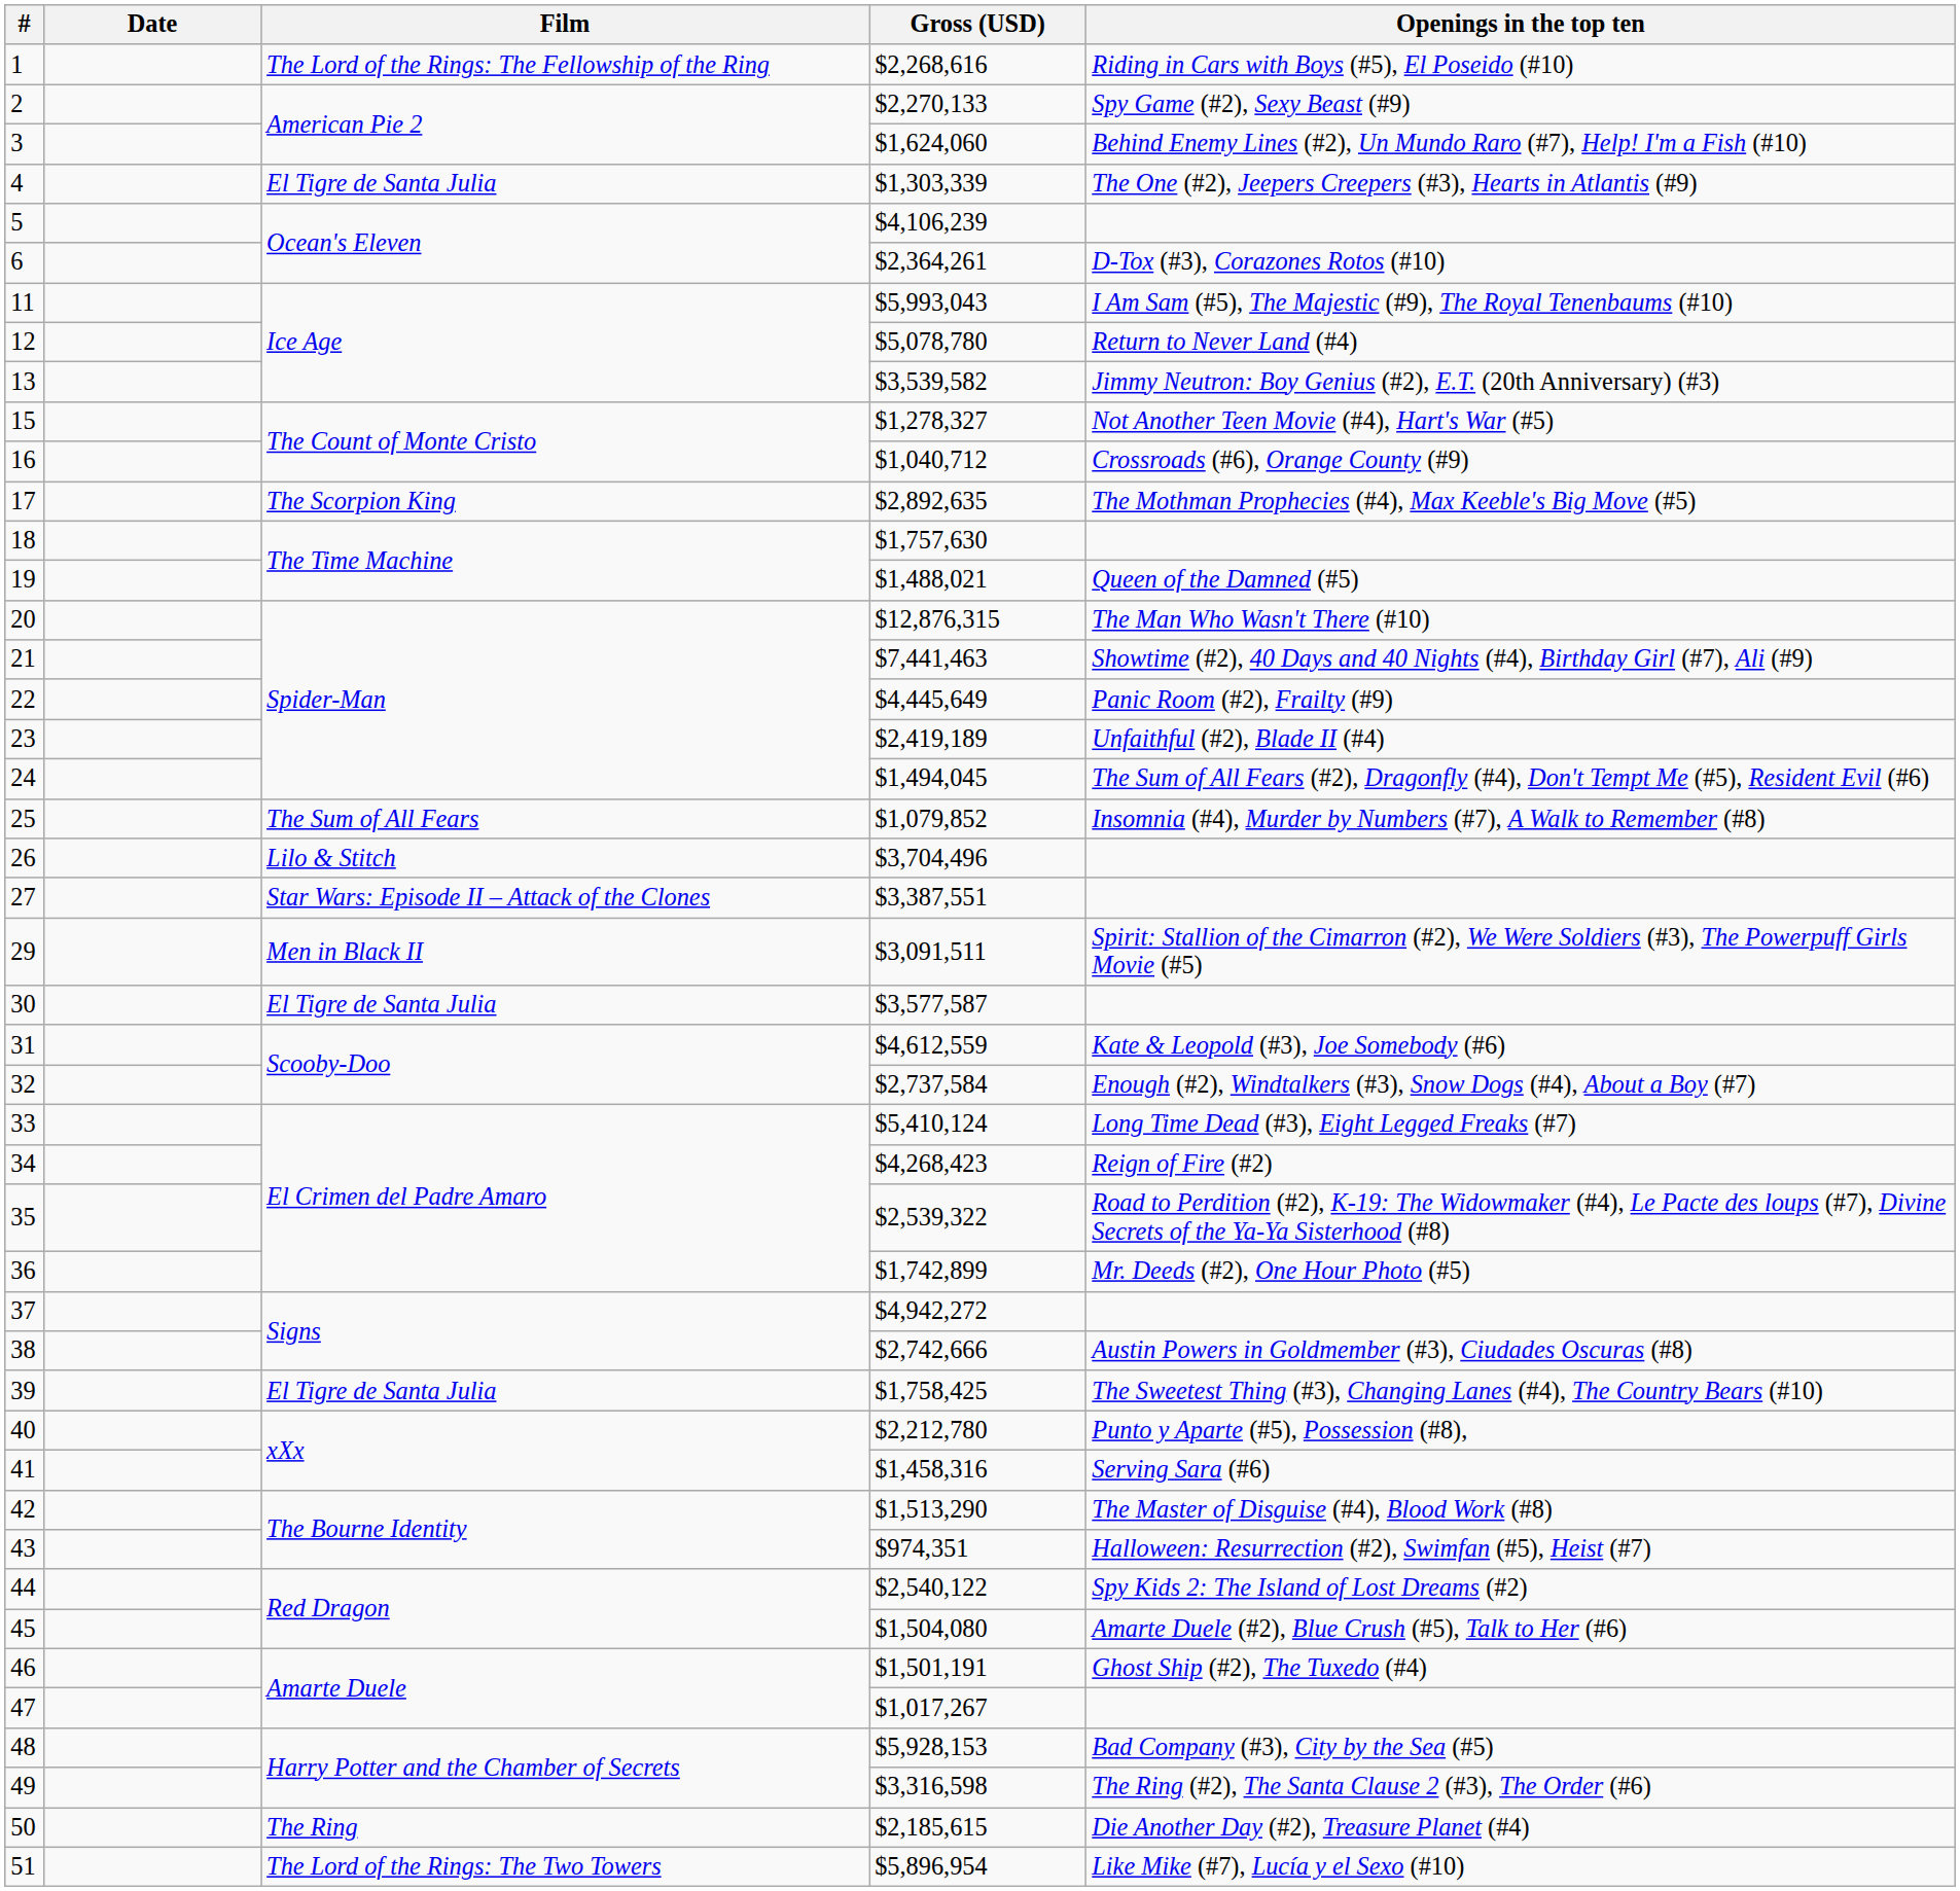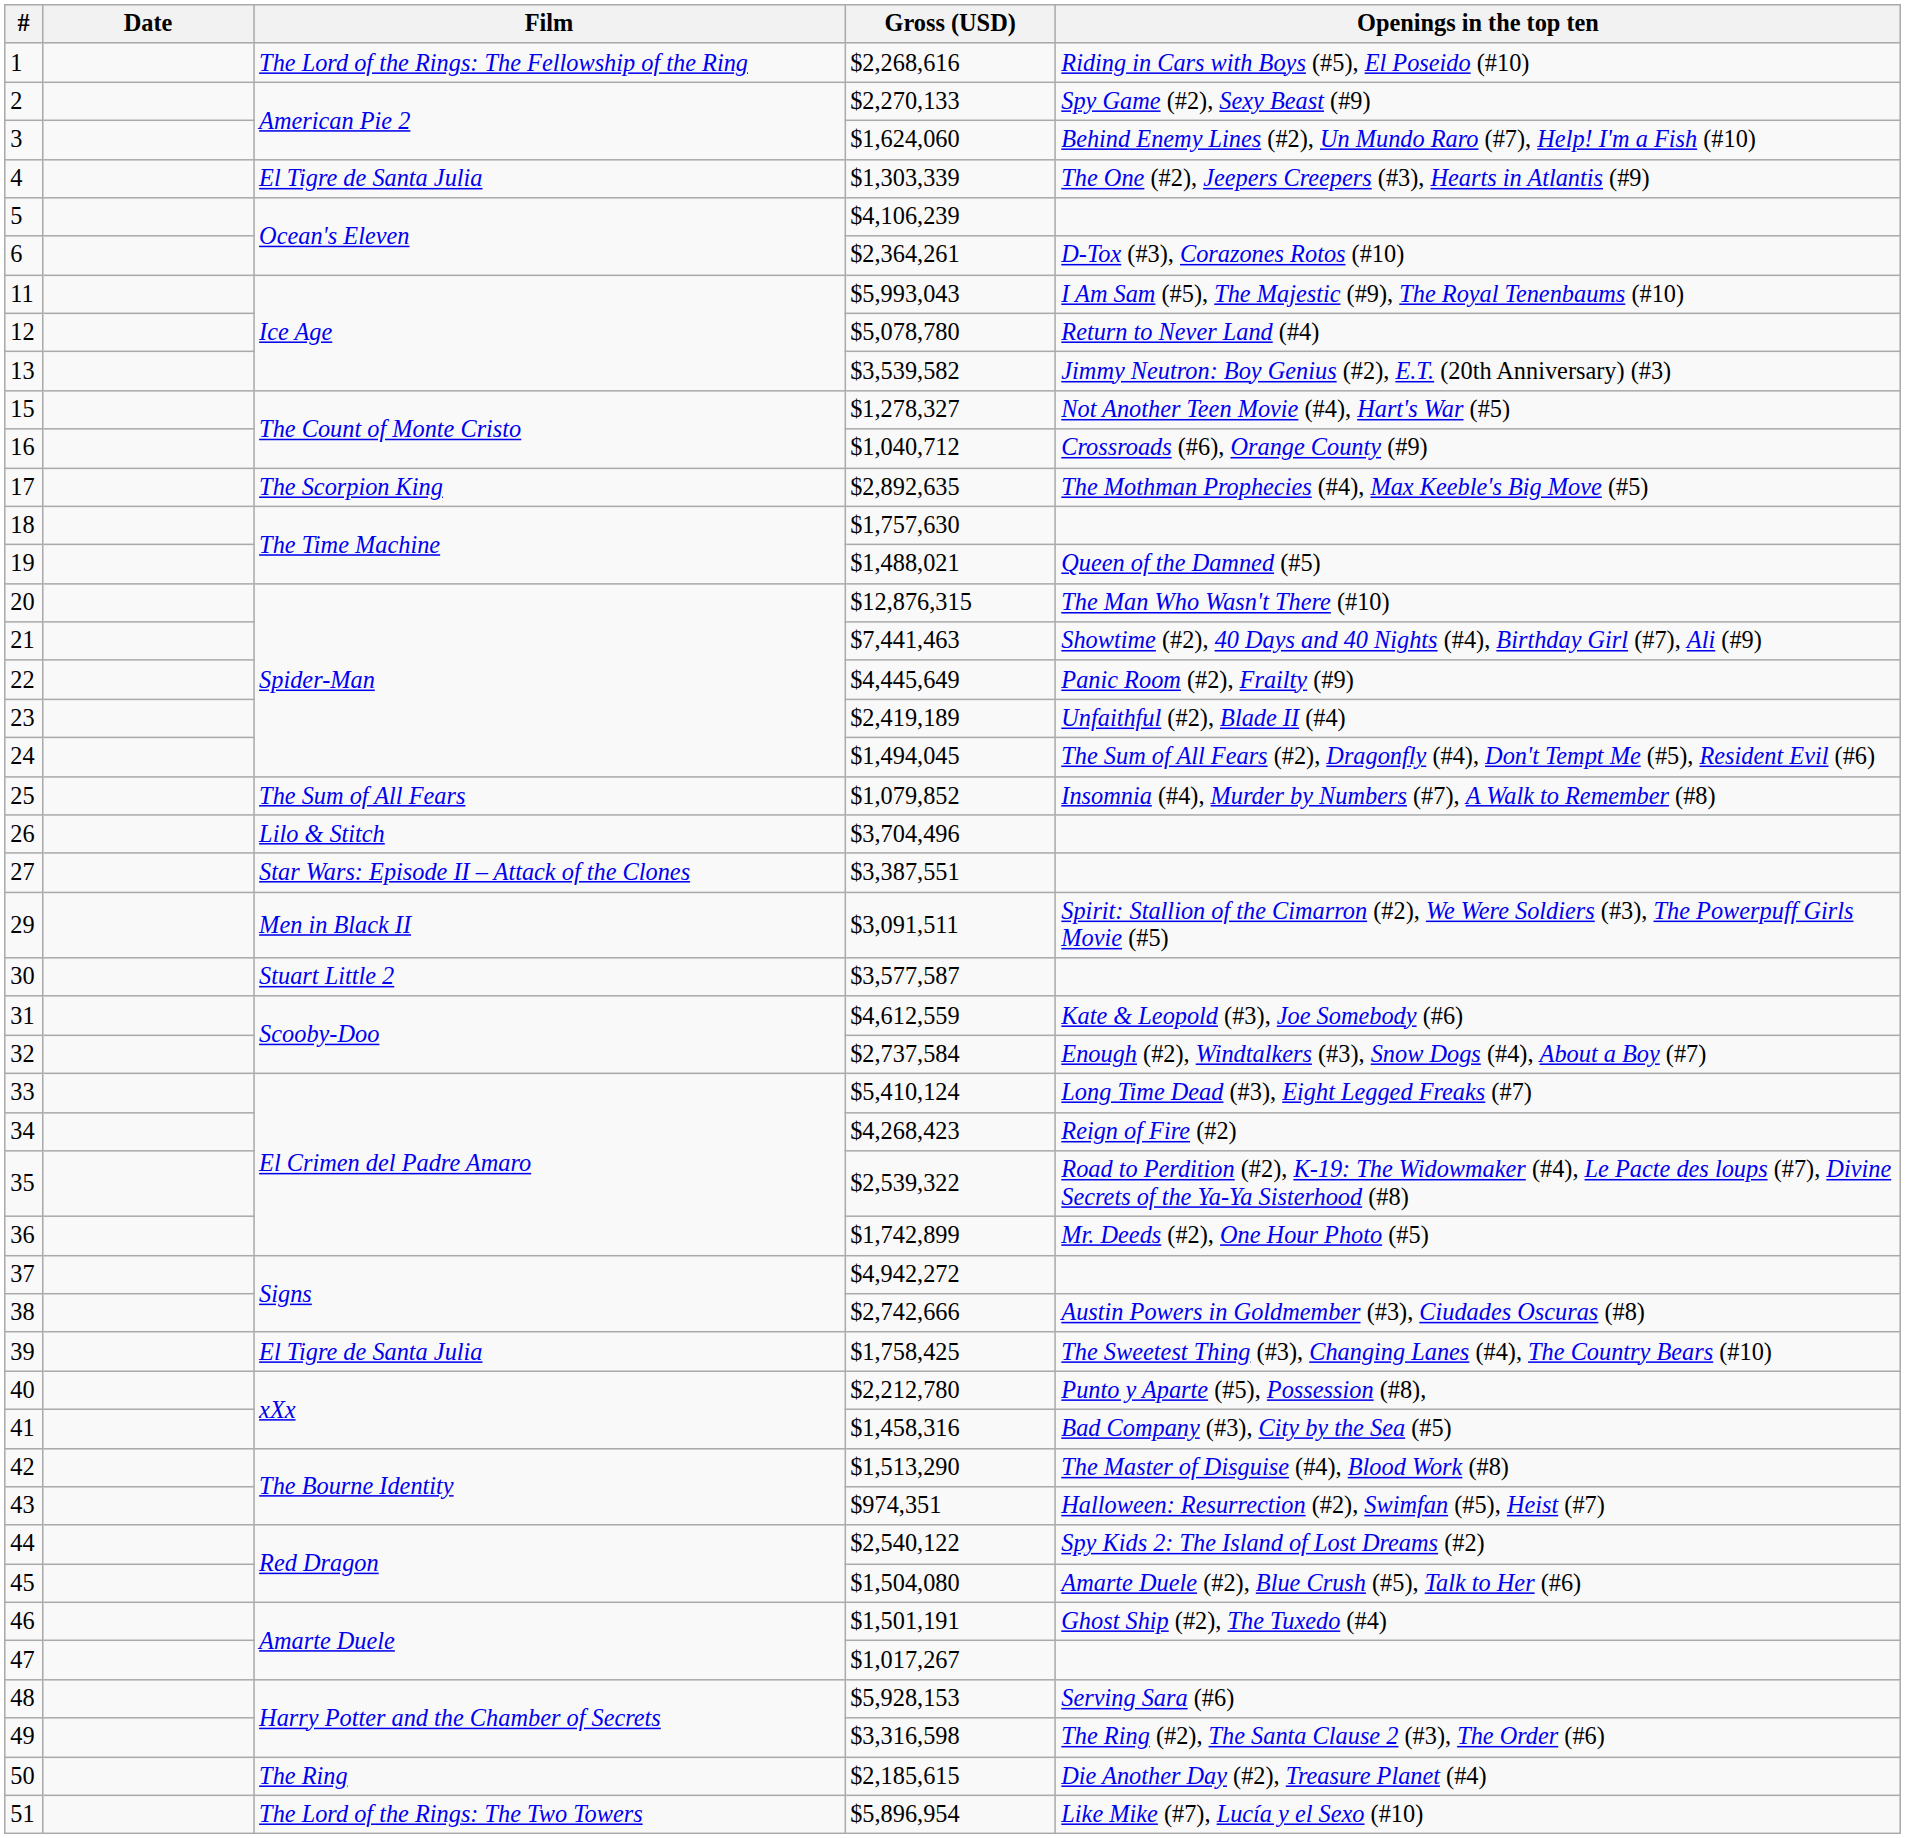 <table class="wikitable sortable">
 <tr>
 <th style="width:1%;">#</th>
 <th style="width:10%;">Date</th>
 <th style="width:28%;">Film</th>
 <th style="width:10%;">Gross (USD)</th>
 <th style="width:40%;">Openings in the top ten</th>
 </tr>
 <tr>
 <td>1</td>
 <td></td>
 <td><em><a href='#'>The Lord of the Rings: The Fellowship of the Ring</a></em></td>
 <td>$2,268,616</td>
 <td><em><a href='#'>Riding in Cars with Boys</a></em> (#5), <em><a href='#'>El Poseido</a></em> (#10)</td>
 </tr>
 <tr>
 <td>2</td>
 <td></td>
 <td rowspan="2"><em><a href='#'>American Pie 2</a></em></td>
 <td>$2,270,133</td>
 <td><em><a href='#'>Spy Game</a></em> (#2), <em><a href='#'>Sexy Beast</a></em> (#9)</td>
 </tr>
 <tr>
 <td>3</td>
 <td></td>
 <td>$1,624,060</td>
 <td><em><a href='#'>Behind Enemy Lines</a></em> (#2), <em><a href='#'>Un Mundo Raro</a></em> (#7), <em><a href='#'>Help! I'm a Fish</a></em> (#10)</td>
 </tr>
 <tr>
 <td>4</td>
 <td></td>
 <td><em><a href='#'>El Tigre de Santa Julia</a></em></td>
 <td>$1,303,339</td>
 <td><em><a href='#'>The One</a></em> (#2), <em><a href='#'>Jeepers Creepers</a></em> (#3), <em><a href='#'>Hearts in Atlantis</a></em> (#9)</td>
 </tr>
 <tr>
 <td>5</td>
 <td></td>
 <td rowspan="2"><em><a href='#'>Ocean's Eleven</a></em></td>
 <td>$4,106,239</td>
 <td></td>
 </tr>
 <tr>
 <td>6</td>
 <td></td>
 <td>$2,364,261</td>
 <td><em><a href='#'>D-Tox</a></em> (#3), <em><a href='#'>Corazones Rotos</a></em> (#10)</td>
 </tr>
 <tr>
 <td>11</td>
 <td></td>
 <td rowspan="3"><em><a href='#'>Ice Age</a></em></td>
 <td>$5,993,043</td>
 <td><em><a href='#'>I Am Sam</a></em> (#5), <em><a href='#'>The Majestic</a></em> (#9), <em><a href='#'>The Royal Tenenbaums</a></em> (#10)</td>
 </tr>
 <tr>
 <td>12</td>
 <td></td>
 <td>$5,078,780</td>
 <td><em><a href='#'>Return to Never Land</a></em> (#4)</td>
 </tr>
 <tr>
 <td>13</td>
 <td></td>
 <td>$3,539,582</td>
 <td><em><a href='#'>Jimmy Neutron: Boy Genius</a></em> (#2), <em><a href='#'>E.T.</a></em> (20th Anniversary) (#3)</td>
 </tr>
 <tr>
 <td>15</td>
 <td></td>
 <td rowspan="2"><em><a href='#'>The Count of Monte Cristo</a></em></td>
 <td>$1,278,327</td>
 <td><em><a href='#'>Not Another Teen Movie</a></em> (#4), <em><a href='#'>Hart's War</a></em> (#5)</td>
 </tr>
 <tr>
 <td>16</td>
 <td></td>
 <td>$1,040,712</td>
 <td><em><a href='#'>Crossroads</a></em> (#6), <em><a href='#'>Orange County</a></em> (#9)</td>
 </tr>
 <tr>
 <td>17</td>
 <td></td>
 <td><em><a href='#'>The Scorpion King</a></em></td>
 <td>$2,892,635</td>
 <td><em><a href='#'>The Mothman Prophecies</a></em> (#4), <em><a href='#'>Max Keeble's Big Move</a></em> (#5)</td>
 </tr>
 <tr>
 <td>18</td>
 <td></td>
 <td rowspan="2"><em><a href='#'>The Time Machine</a></em></td>
 <td>$1,757,630</td>
 <td></td>
 </tr>
 <tr>
 <td>19</td>
 <td></td>
 <td>$1,488,021</td>
 <td><em><a href='#'>Queen of the Damned</a></em> (#5)</td>
 </tr>
 <tr>
 <td>20</td>
 <td></td>
 <td rowspan="5"><em><a href='#'>Spider-Man</a></em></td>
 <td>$12,876,315</td>
 <td><em><a href='#'>The Man Who Wasn't There</a></em> (#10)</td>
 </tr>
 <tr>
 <td>21</td>
 <td></td>
 <td>$7,441,463</td>
 <td><em><a href='#'>Showtime</a></em> (#2), <em><a href='#'>40 Days and 40 Nights</a></em> (#4), <em><a href='#'>Birthday Girl</a></em> (#7), <em><a href='#'>Ali</a></em> (#9)</td>
 </tr>
 <tr>
 <td>22</td>
 <td></td>
 <td>$4,445,649</td>
 <td><em><a href='#'>Panic Room</a></em> (#2), <em><a href='#'>Frailty</a></em> (#9)</td>
 </tr>
 <tr>
 <td>23</td>
 <td></td>
 <td>$2,419,189</td>
 <td><em><a href='#'>Unfaithful</a></em> (#2), <em><a href='#'>Blade II</a></em> (#4)</td>
 </tr>
 <tr>
 <td>24</td>
 <td></td>
 <td>$1,494,045</td>
 <td><em><a href='#'>The Sum of All Fears</a></em> (#2), <em><a href='#'>Dragonfly</a></em> (#4), <em><a href='#'>Don't Tempt Me</a></em> (#5), <em><a href='#'>Resident Evil</a></em> (#6)</td>
 </tr>
 <tr>
 <td>25</td>
 <td></td>
 <td><em><a href='#'>The Sum of All Fears</a></em></td>
 <td>$1,079,852</td>
 <td><em><a href='#'>Insomnia</a></em> (#4), <em><a href='#'>Murder by Numbers</a></em> (#7), <em><a href='#'>A Walk to Remember</a></em> (#8)</td>
 </tr>
 <tr>
 <td>26</td>
 <td></td>
 <td><em><a href='#'>Lilo & Stitch</a></em></td>
 <td>$3,704,496</td>
 <td></td>
 </tr>
 <tr>
 <td>27</td>
 <td></td>
 <td><em><a href='#'>Star Wars: Episode II – Attack of the Clones</a></em></td>
 <td>$3,387,551</td>
 <td></td>
 </tr>
 <tr>
 <td>29</td>
 <td></td>
 <td><em><a href='#'>Men in Black II</a></em></td>
 <td>$3,091,511</td>
 <td><em><a href='#'>Spirit: Stallion of the Cimarron</a></em> (#2), <em><a href='#'>We Were Soldiers</a></em> (#3), <em><a href='#'>The Powerpuff Girls Movie</a></em> (#5)</td>
 </tr>
 <tr>
 <td>30</td>
 <td></td>
-<td><em><a href='#'>El Tigre de Santa Julia</a></em></td>
+<td><em><a href='#'>Stuart Little 2</a></em></td>
 <td>$3,577,587</td>
 <td></td>
 </tr>
 <tr>
 <td>31</td>
 <td></td>
 <td rowspan="2"><em><a href='#'>Scooby-Doo</a></em></td>
 <td>$4,612,559</td>
 <td><em><a href='#'>Kate & Leopold</a></em> (#3), <em><a href='#'>Joe Somebody</a></em> (#6)</td>
 </tr>
 <tr>
 <td>32</td>
 <td></td>
 <td>$2,737,584</td>
 <td><em><a href='#'>Enough</a></em> (#2), <em><a href='#'>Windtalkers</a></em> (#3), <em><a href='#'>Snow Dogs</a></em> (#4), <em><a href='#'>About a Boy</a></em> (#7)</td>
 </tr>
 <tr>
 <td>33</td>
 <td></td>
 <td rowspan="4"><em><a href='#'>El Crimen del Padre Amaro</a></em></td>
 <td>$5,410,124</td>
 <td><em><a href='#'>Long Time Dead</a></em> (#3), <em><a href='#'>Eight Legged Freaks</a></em> (#7)</td>
 </tr>
 <tr>
 <td>34</td>
 <td></td>
 <td>$4,268,423</td>
 <td><em><a href='#'>Reign of Fire</a></em> (#2)</td>
 </tr>
 <tr>
 <td>35</td>
 <td></td>
 <td>$2,539,322</td>
 <td><em><a href='#'>Road to Perdition</a></em> (#2), <em><a href='#'>K-19: The Widowmaker</a></em> (#4), <em><a href='#'>Le Pacte des loups</a></em> (#7), <em><a href='#'>Divine Secrets of the Ya-Ya Sisterhood</a></em> (#8)</td>
 </tr>
 <tr>
 <td>36</td>
 <td></td>
 <td>$1,742,899</td>
 <td><em><a href='#'>Mr. Deeds</a></em> (#2), <em><a href='#'>One Hour Photo</a></em> (#5)</td>
 </tr>
 <tr>
 <td>37</td>
 <td></td>
 <td rowspan="2"><em><a href='#'>Signs</a></em></td>
 <td>$4,942,272</td>
 <td></td>
 </tr>
 <tr>
 <td>38</td>
 <td></td>
 <td>$2,742,666</td>
 <td><em><a href='#'>Austin Powers in Goldmember</a></em> (#3), <em><a href='#'>Ciudades Oscuras</a></em> (#8)</td>
 </tr>
 <tr>
 <td>39</td>
 <td></td>
 <td><em><a href='#'>El Tigre de Santa Julia</a></em></td>
 <td>$1,758,425</td>
 <td><em><a href='#'>The Sweetest Thing</a></em> (#3), <em><a href='#'>Changing Lanes</a></em> (#4), <em><a href='#'>The Country Bears</a></em> (#10)</td>
 </tr>
 <tr>
 <td>40</td>
 <td></td>
 <td rowspan="2"><em><a href='#'>xXx</a></em></td>
 <td>$2,212,780</td>
 <td><em><a href='#'>Punto y Aparte</a></em> (#5), <em><a href='#'>Possession</a></em> (#8),</td>
 </tr>
 <tr>
 <td>41</td>
 <td></td>
 <td>$1,458,316</td>
-<td><em><a href='#'>Serving Sara</a></em> (#6)</td>
+<td><em><a href='#'>Bad Company</a></em> (#3), <em><a href='#'>City by the Sea</a></em> (#5)</td>
 </tr>
 <tr>
 <td>42</td>
 <td></td>
 <td rowspan="2"><em><a href='#'>The Bourne Identity</a></em></td>
 <td>$1,513,290</td>
 <td><em><a href='#'>The Master of Disguise</a></em> (#4), <em><a href='#'>Blood Work</a></em> (#8)</td>
 </tr>
 <tr>
 <td>43</td>
 <td></td>
 <td>$974,351</td>
 <td><em><a href='#'>Halloween: Resurrection</a></em> (#2), <em><a href='#'>Swimfan</a></em> (#5), <em><a href='#'>Heist</a></em> (#7)</td>
 </tr>
 <tr>
 <td>44</td>
 <td></td>
 <td rowspan="2"><em><a href='#'>Red Dragon</a></em></td>
 <td>$2,540,122</td>
 <td><em><a href='#'>Spy Kids 2: The Island of Lost Dreams</a></em> (#2)</td>
 </tr>
 <tr>
 <td>45</td>
 <td></td>
 <td>$1,504,080</td>
 <td><em><a href='#'>Amarte Duele</a></em> (#2), <em><a href='#'>Blue Crush</a></em> (#5), <em><a href='#'>Talk to Her</a></em> (#6)</td>
 </tr>
 <tr>
 <td>46</td>
 <td></td>
 <td rowspan="2"><em><a href='#'>Amarte Duele</a></em></td>
 <td>$1,501,191</td>
 <td><em><a href='#'>Ghost Ship</a></em> (#2), <em><a href='#'>The Tuxedo</a></em> (#4)</td>
 </tr>
 <tr>
 <td>47</td>
 <td></td>
 <td>$1,017,267</td>
 <td></td>
 </tr>
 <tr>
 <td>48</td>
 <td></td>
 <td rowspan="2"><em><a href='#'>Harry Potter and the Chamber of Secrets</a></em></td>
 <td>$5,928,153</td>
-<td><em><a href='#'>Bad Company</a></em> (#3), <em><a href='#'>City by the Sea</a></em> (#5)</td>
+<td><em><a href='#'>Serving Sara</a></em> (#6)</td>
 </tr>
 <tr>
 <td>49</td>
 <td></td>
 <td>$3,316,598</td>
 <td><em><a href='#'>The Ring</a></em> (#2), <em><a href='#'>The Santa Clause 2</a></em> (#3), <em><a href='#'>The Order</a></em> (#6)</td>
 </tr>
 <tr>
 <td>50</td>
 <td></td>
 <td><em><a href='#'>The Ring</a></em></td>
 <td>$2,185,615</td>
 <td><em><a href='#'>Die Another Day</a></em> (#2), <em><a href='#'>Treasure Planet</a></em> (#4)</td>
 </tr>
 <tr>
 <td>51</td>
 <td></td>
 <td><em><a href='#'>The Lord of the Rings: The Two Towers</a></em></td>
 <td>$5,896,954</td>
 <td><em><a href='#'>Like Mike</a></em> (#7), <em><a href='#'>Lucía y el Sexo</a></em> (#10)</td>
 </tr>
 </table>
